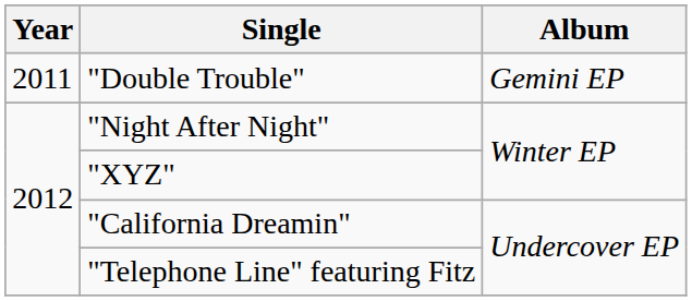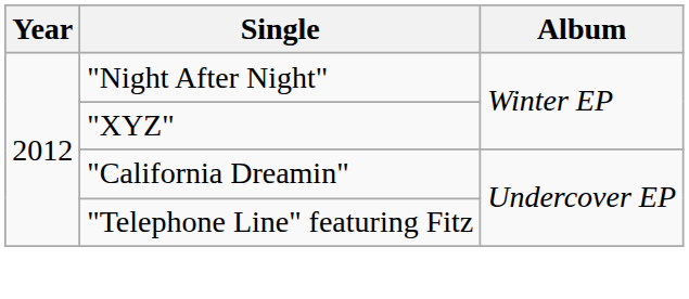 <table class="wikitable">
 <tr>
 <th>Year</th>
 <th>Single</th>
 <th>Album</th>
-</tr>
-<tr>
-<td>2011</td>
-<td>"Double Trouble"</td>
-<td><em>Gemini EP</em></td>
 </tr>
 <tr>
 <td rowspan="4">2012</td>
 <td>"Night After Night"</td>
 <td rowspan="2"><em>Winter EP</em></td>
 </tr>
 <tr>
 <td>"XYZ"</td>
 </tr>
 <tr>
 <td>"California Dreamin"</td>
 <td rowspan="2"><em>Undercover EP</em></td>
 </tr>
 <tr>
 <td>"Telephone Line" featuring Fitz</td>
 </tr>
 </table>
